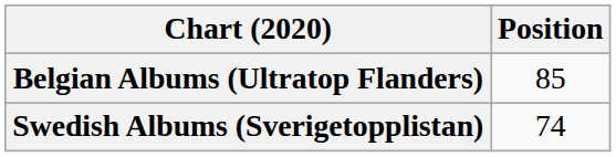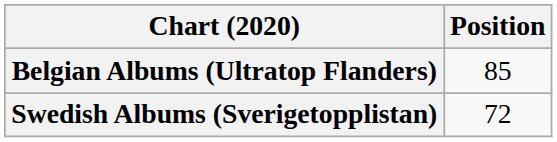 <table class="wikitable plainrowheaders" style="text-align:center">
 <tr>
 <th scope="col">Chart (2020)</th>
 <th scope="col">Position</th>
 </tr>
 <tr>
 <th scope="row">Belgian Albums (Ultratop Flanders)</th>
 <td>85</td>
 </tr>
 <tr>
 <th scope="row">Swedish Albums (Sverigetopplistan)</th>
-<td>74</td>
+<td>72</td>
 </tr>
 </table>
